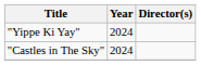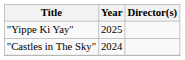 <table class="wikitable">
 <tr>
 <th>Title</th>
 <th>Year</th>
 <th>Director(s)</th>
 </tr>
 <tr>
 <td>"Yippe Ki Yay"</td>
-<td>2024</td>
+<td>2025</td>
 <td></td>
 </tr>
 <tr>
 <td>"Castles in The Sky"</td>
 <td>2024</td>
 <td></td>
 </tr>
 <tr>
 </tr>
 </table>
